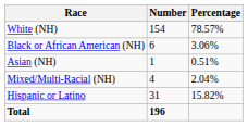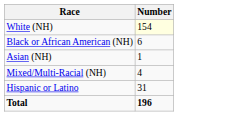 <table class="wikitable">
 <tr>
 <th>Race</th>
 <th>Number</th>
-<th>Percentage</th>
 </tr>
 <tr>
 <td><a href='#'>White</a> (NH)</td>
-<td>154</td>
-<td>78.57%</td>
+<td style="background: lightyellow;">154</td>
 </tr>
 <tr>
 <td><a href='#'>Black or African American</a> (NH)</td>
 <td>6</td>
-<td>3.06%</td>
 </tr>
 <tr>
 <td><a href='#'>Asian</a> (NH)</td>
 <td>1</td>
-<td>0.51%</td>
 </tr>
 <tr>
 <td><a href='#'>Mixed/Multi-Racial</a> (NH)</td>
 <td>4</td>
-<td>2.04%</td>
 </tr>
 <tr>
 <td><a href='#'>Hispanic or Latino</a></td>
 <td>31</td>
-<td>15.82%</td>
 </tr>
 <tr>
 <td><strong>Total</strong></td>
 <td><strong>196</strong></td>
-<td></td>
 </tr>
 </table>
